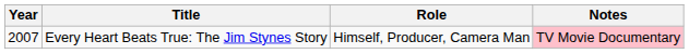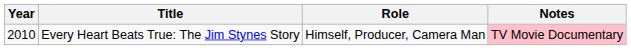 <table class="wikitable">
 <tr>
 <th>Year</th>
 <th>Title</th>
 <th>Role</th>
 <th>Notes</th>
 </tr>
 <tr>
-<td>2007</td>
+<td>2010</td>
 <td>Every Heart Beats True: The <a href='#'>Jim Stynes</a> Story</td>
 <td>Himself, Producer, Camera Man</td>
 <td style="background: pink;">TV Movie Documentary</td>
 </tr>
 </table>
